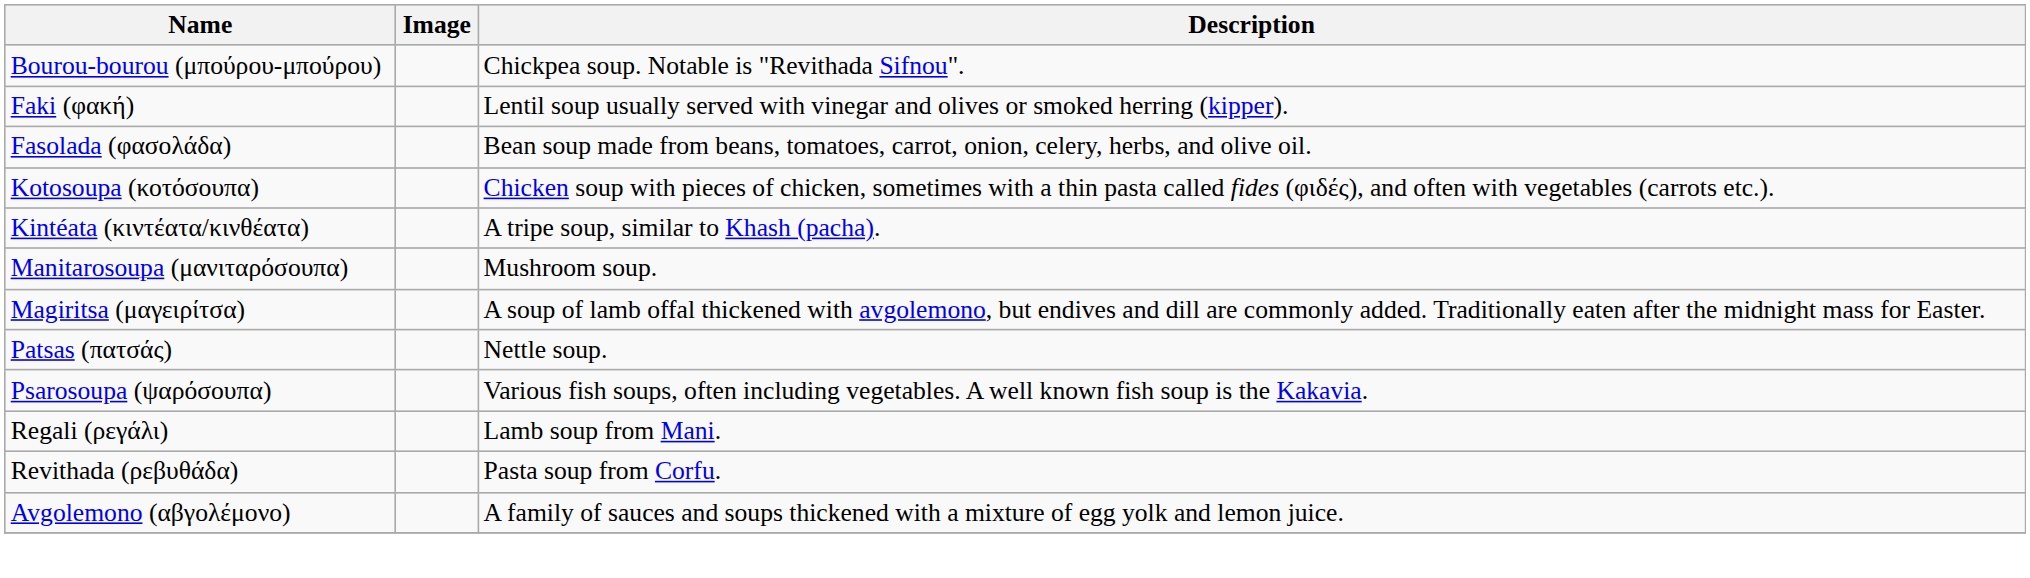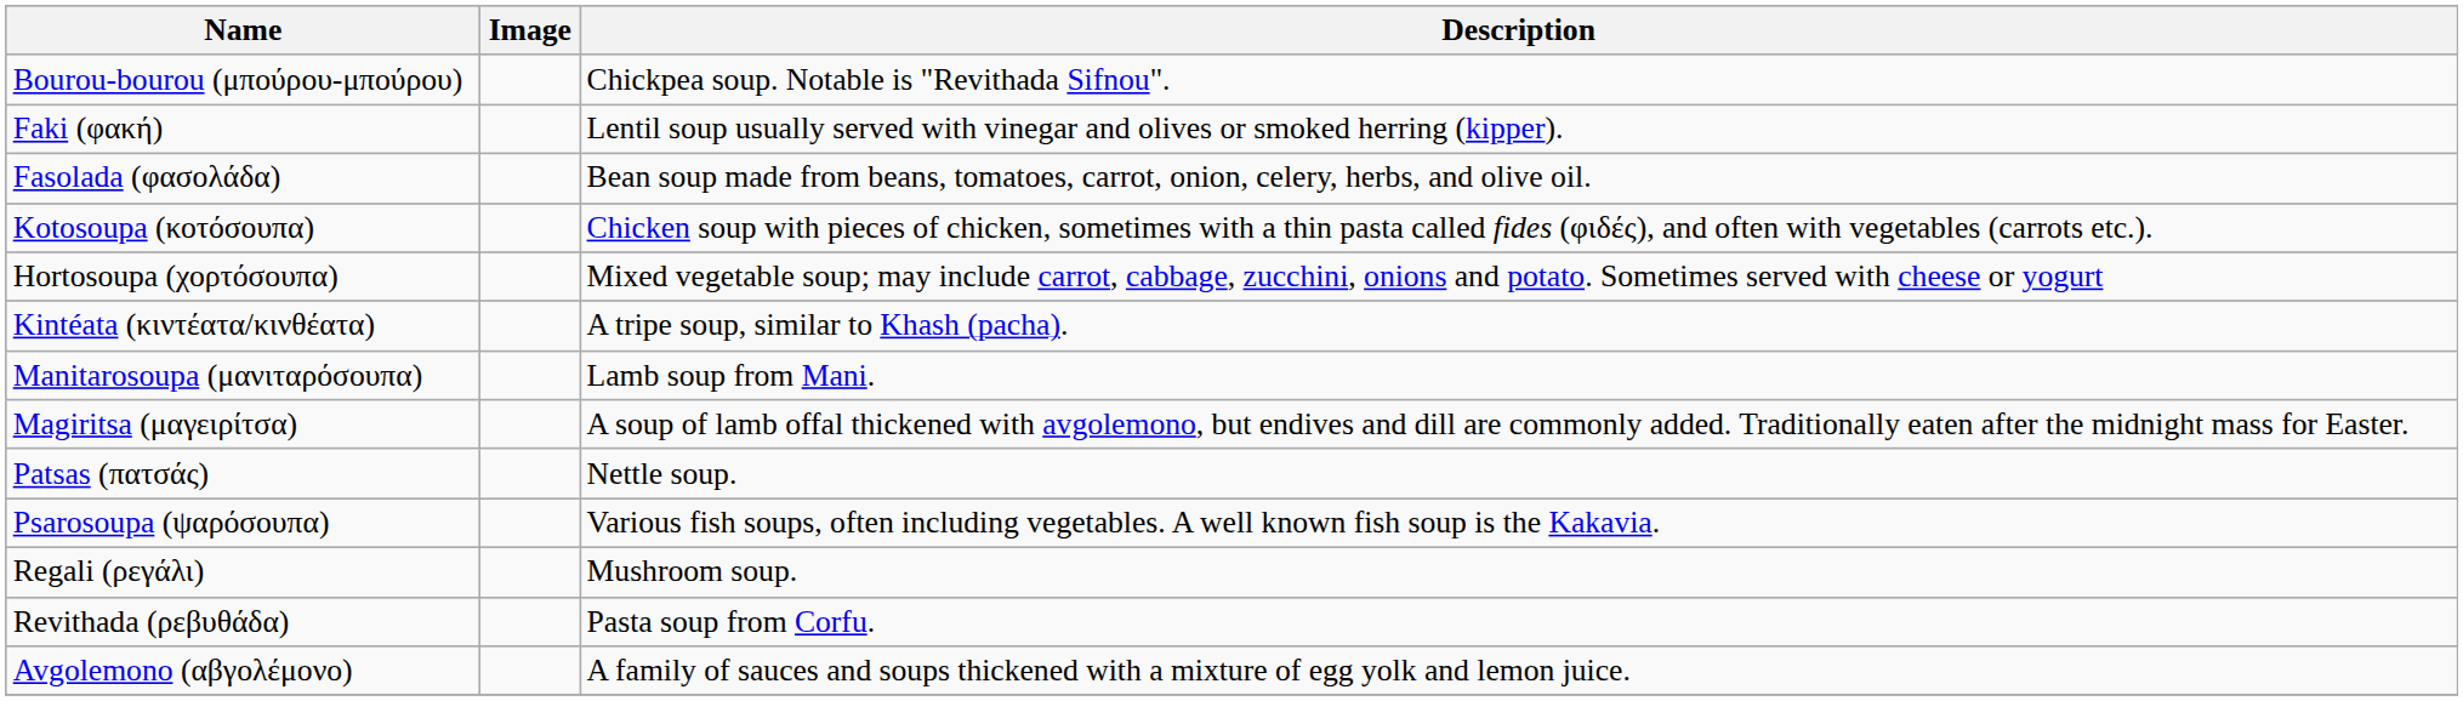 <table class="wikitable sortable sticky-header" width="100%">
 <tr>
 <th>Name</th>
 <th>Image</th>
 <th>Description</th>
 </tr>
 <tr>
 <td><a href='#'>Bourou-bourou</a> (μπούρου-μπούρου)</td>
 <td></td>
 <td>Chickpea soup. Notable is "Revithada <a href='#'>Sifnou</a>".</td>
 </tr>
 <tr>
 <td><a href='#'>Faki</a> (φακή)</td>
 <td></td>
 <td>Lentil soup usually served with vinegar and olives or smoked herring (<a href='#'>kipper</a>).</td>
 </tr>
 <tr>
 <td><a href='#'>Fasolada</a> (φασολάδα)</td>
 <td></td>
 <td>Bean soup made from beans, tomatoes, carrot, onion, celery, herbs, and olive oil.</td>
 </tr>
 <tr>
 <td><a href='#'>Kotosoupa</a> (κοτόσουπα)</td>
 <td></td>
 <td><a href='#'>Chicken</a> soup with pieces of chicken, sometimes with a thin pasta called <em>fides</em> (φιδές), and often with vegetables (carrots etc.).</td>
 </tr>
 <tr>
+<td>Hortosoupa (χορτόσουπα)</td>
+<td></td>
+<td>Mixed vegetable soup; may include <a href='#'>carrot</a>, <a href='#'>cabbage</a>, <a href='#'>zucchini</a>, <a href='#'>onions</a> and <a href='#'>potato</a>. Sometimes served with <a href='#'>cheese</a> or <a href='#'>yogurt</a></td>
+</tr>
+<tr>
 <td><a href='#'>Kintéata</a> (κιντέατα/κινθέατα)</td>
 <td></td>
 <td>A tripe soup, similar to <a href='#'>Khash (pacha)</a>.</td>
 </tr>
 <tr>
 <td><a href='#'>Manitarosoupa</a> (μανιταρόσουπα)</td>
 <td></td>
-<td>Mushroom soup.</td>
+<td>Lamb soup from <a href='#'>Mani</a>.</td>
 </tr>
 <tr>
 <td><a href='#'>Magiritsa</a> (μαγειρίτσα)</td>
 <td></td>
 <td>A soup of lamb offal thickened with <a href='#'>avgolemono</a>, but endives and dill are commonly added. Traditionally eaten after the midnight mass for Easter.</td>
 </tr>
 <tr>
 <td><a href='#'>Patsas</a> (πατσάς)</td>
 <td></td>
 <td>Nettle soup.</td>
 </tr>
 <tr>
 <td><a href='#'>Psarosoupa</a> (ψαρόσουπα)</td>
 <td></td>
 <td>Various fish soups, often including vegetables. A well known fish soup is the <a href='#'>Kakavia</a>.</td>
 </tr>
 <tr>
 <td>Regali (ρεγάλι)</td>
 <td></td>
-<td>Lamb soup from <a href='#'>Mani</a>.</td>
+<td>Mushroom soup.</td>
 </tr>
 <tr>
 <td>Revithada (ρεβυθάδα)</td>
 <td></td>
 <td>Pasta soup from <a href='#'>Corfu</a>.</td>
 </tr>
 <tr>
 <td><a href='#'>Avgolemono</a> (αβγολέμονο)</td>
 <td></td>
 <td>A family of sauces and soups thickened with a mixture of egg yolk and lemon juice.</td>
 </tr>
 <tr>
 </tr>
 </table>
